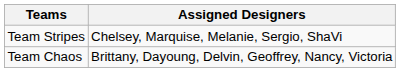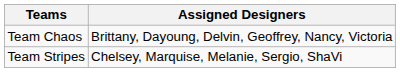 <table class="wikitable">
 <tr>
 <th>Teams</th>
 <th>Assigned Designers</th>
 </tr>
 <tr>
+<td>Team Chaos</td>
+<td>Brittany, Dayoung, Delvin, Geoffrey, Nancy, Victoria</td>
+</tr>
+<tr>
 <td>Team Stripes</td>
 <td>Chelsey, Marquise, Melanie, Sergio, ShaVi</td>
 </tr>
-<tr>
-<td>Team Chaos</td>
-<td>Brittany, Dayoung, Delvin, Geoffrey, Nancy, Victoria</td>
-</tr>
 </table>
